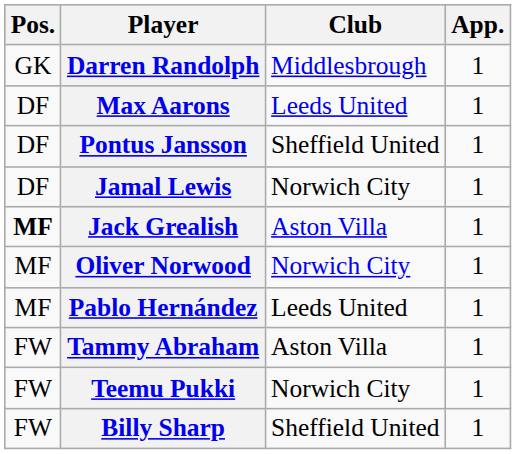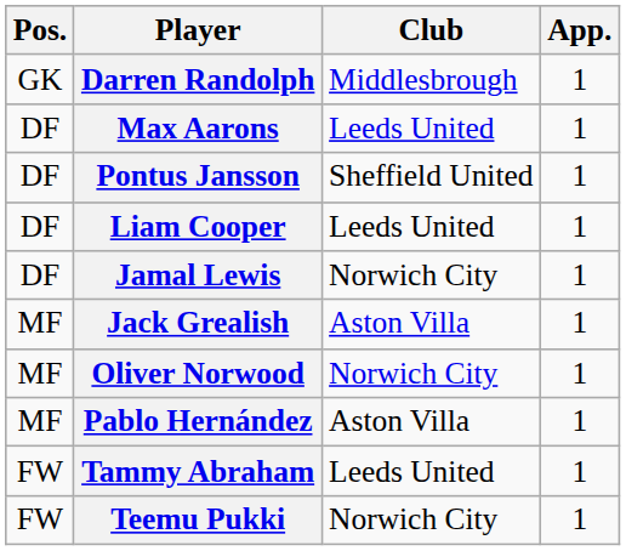 <table class="wikitable plainrowheaders" style="text-align: left">
 <tr>
 <th scope=col>Pos.</th>
 <th scope=col>Player</th>
 <th scope=col>Club</th>
 <th scope=col>App.</th>
 </tr>
 <tr>
 <td style=text-align:center>GK</td>
 <th scope=row><a href='#'>Darren Randolph</a></th>
 <td><a href='#'>Middlesbrough</a></td>
 <td style=text-align:center>1</td>
 </tr>
 <tr>
 <td style=text-align:center>DF</td>
 <th scope=row><a href='#'>Max Aarons</a></th>
 <td><a href='#'>Leeds United</a></td>
 <td style=text-align:center>1</td>
 </tr>
 <tr>
 <td style=text-align:center>DF</td>
 <th scope=row><a href='#'>Pontus Jansson</a></th>
 <td>Sheffield United</td>
 <td style=text-align:center>1</td>
 </tr>
 <tr>
 <td style=text-align:center>DF</td>
+<th scope=row><a href='#'>Liam Cooper</a></th>
+<td>Leeds United</td>
+<td style=text-align:center>1</td>
+</tr>
+<tr>
+<td style=text-align:center>DF</td>
 <th scope=row><a href='#'>Jamal Lewis</a></th>
 <td>Norwich City</td>
 <td style=text-align:center>1</td>
 </tr>
 <tr>
-<td style=text-align:center><strong>MF</strong></td>
+<td style=text-align:center>MF</td>
 <th scope=row><a href='#'>Jack Grealish</a></th>
 <td><a href='#'>Aston Villa</a></td>
 <td style=text-align:center>1</td>
 </tr>
 <tr>
 <td style=text-align:center>MF</td>
 <th scope=row><a href='#'>Oliver Norwood</a></th>
 <td><a href='#'>Norwich City</a></td>
 <td style=text-align:center>1</td>
 </tr>
 <tr>
 <td style=text-align:center>MF</td>
 <th scope=row><a href='#'>Pablo Hernández</a></th>
-<td>Leeds United</td>
+<td>Aston Villa</td>
 <td style=text-align:center>1</td>
 </tr>
 <tr>
 <td style=text-align:center>FW</td>
 <th scope=row><a href='#'>Tammy Abraham</a></th>
-<td>Aston Villa</td>
+<td>Leeds United</td>
 <td style=text-align:center>1</td>
 </tr>
 <tr>
 <td style=text-align:center>FW</td>
 <th scope=row><a href='#'>Teemu Pukki</a></th>
 <td>Norwich City</td>
 <td style=text-align:center>1</td>
 </tr>
-<tr>
-<td style=text-align:center>FW</td>
-<th scope=row><a href='#'>Billy Sharp</a></th>
-<td>Sheffield United</td>
-<td style=text-align:center>1</td>
-</tr>
 </table>
